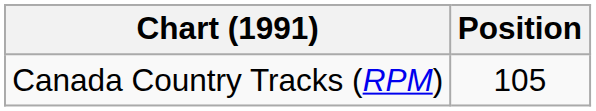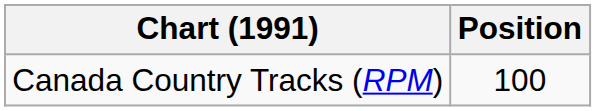 <table class="wikitable sortable">
 <tr>
 <th scope="col">Chart (1991)</th>
 <th scope="col">Position</th>
 </tr>
 <tr>
 <td>Canada Country Tracks (<em><a href='#'>RPM</a></em>)</td>
-<td align="center">105</td>
+<td align="center">100</td>
 </tr>
 </table>
